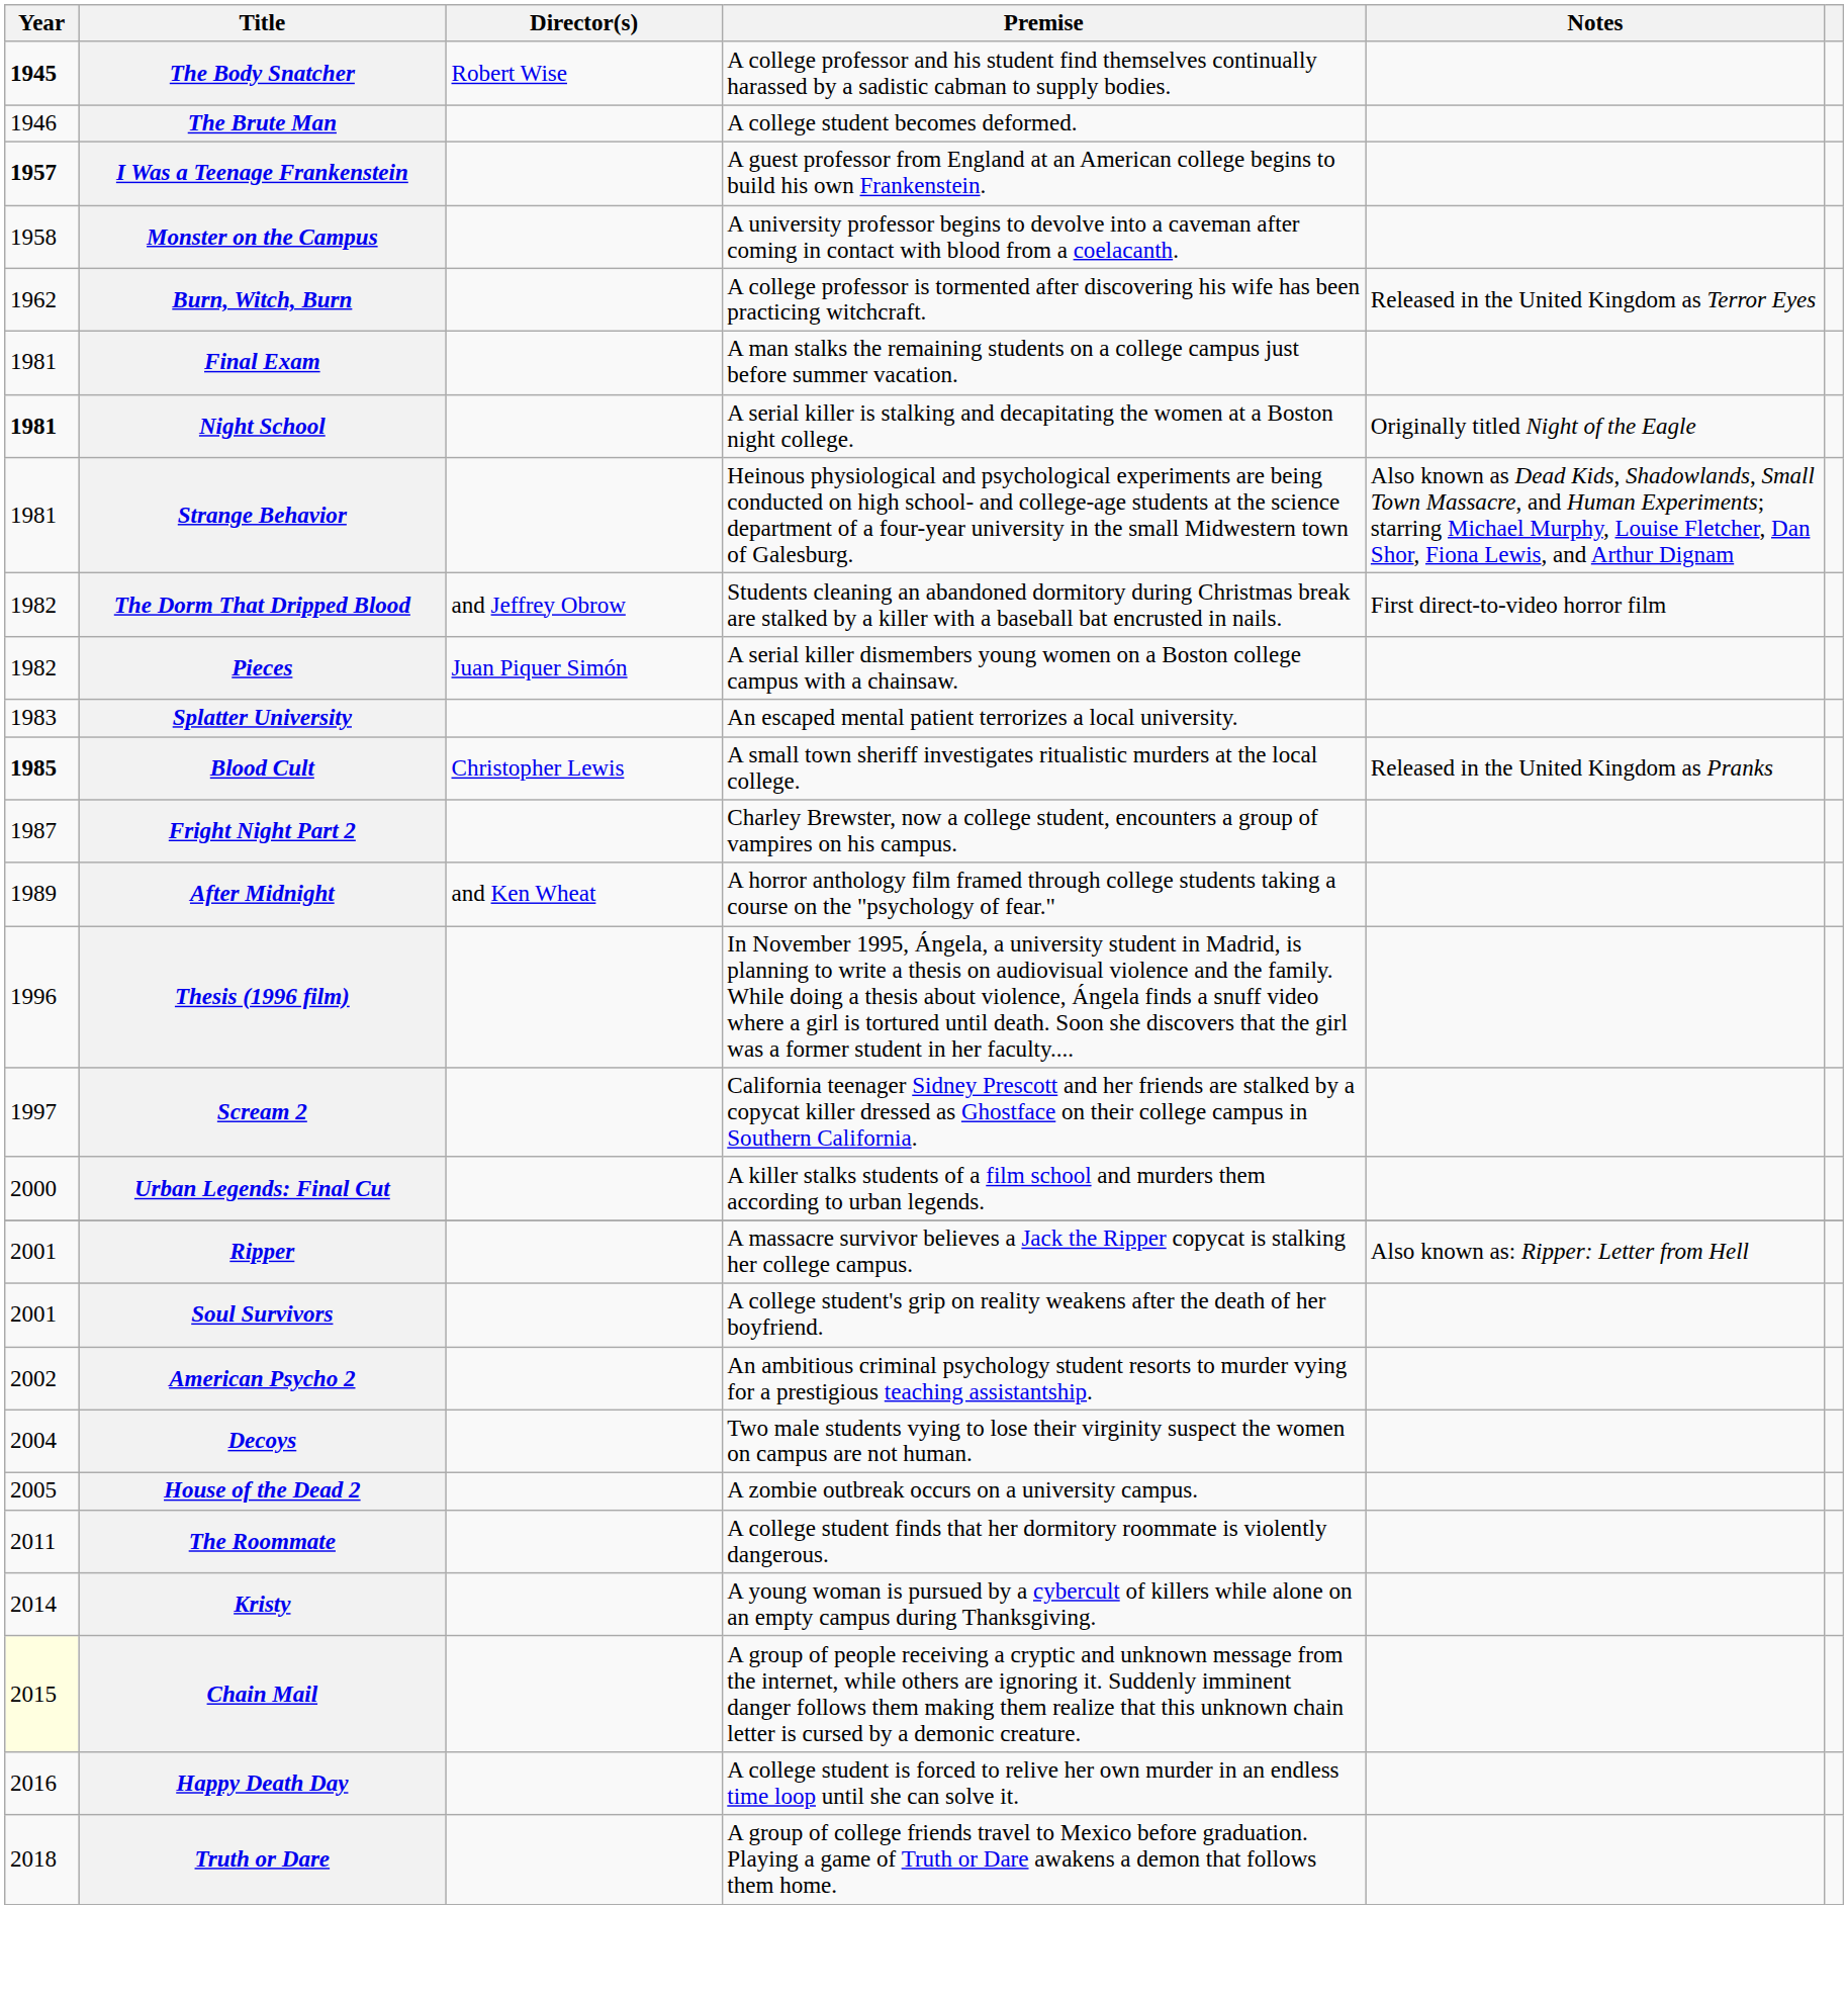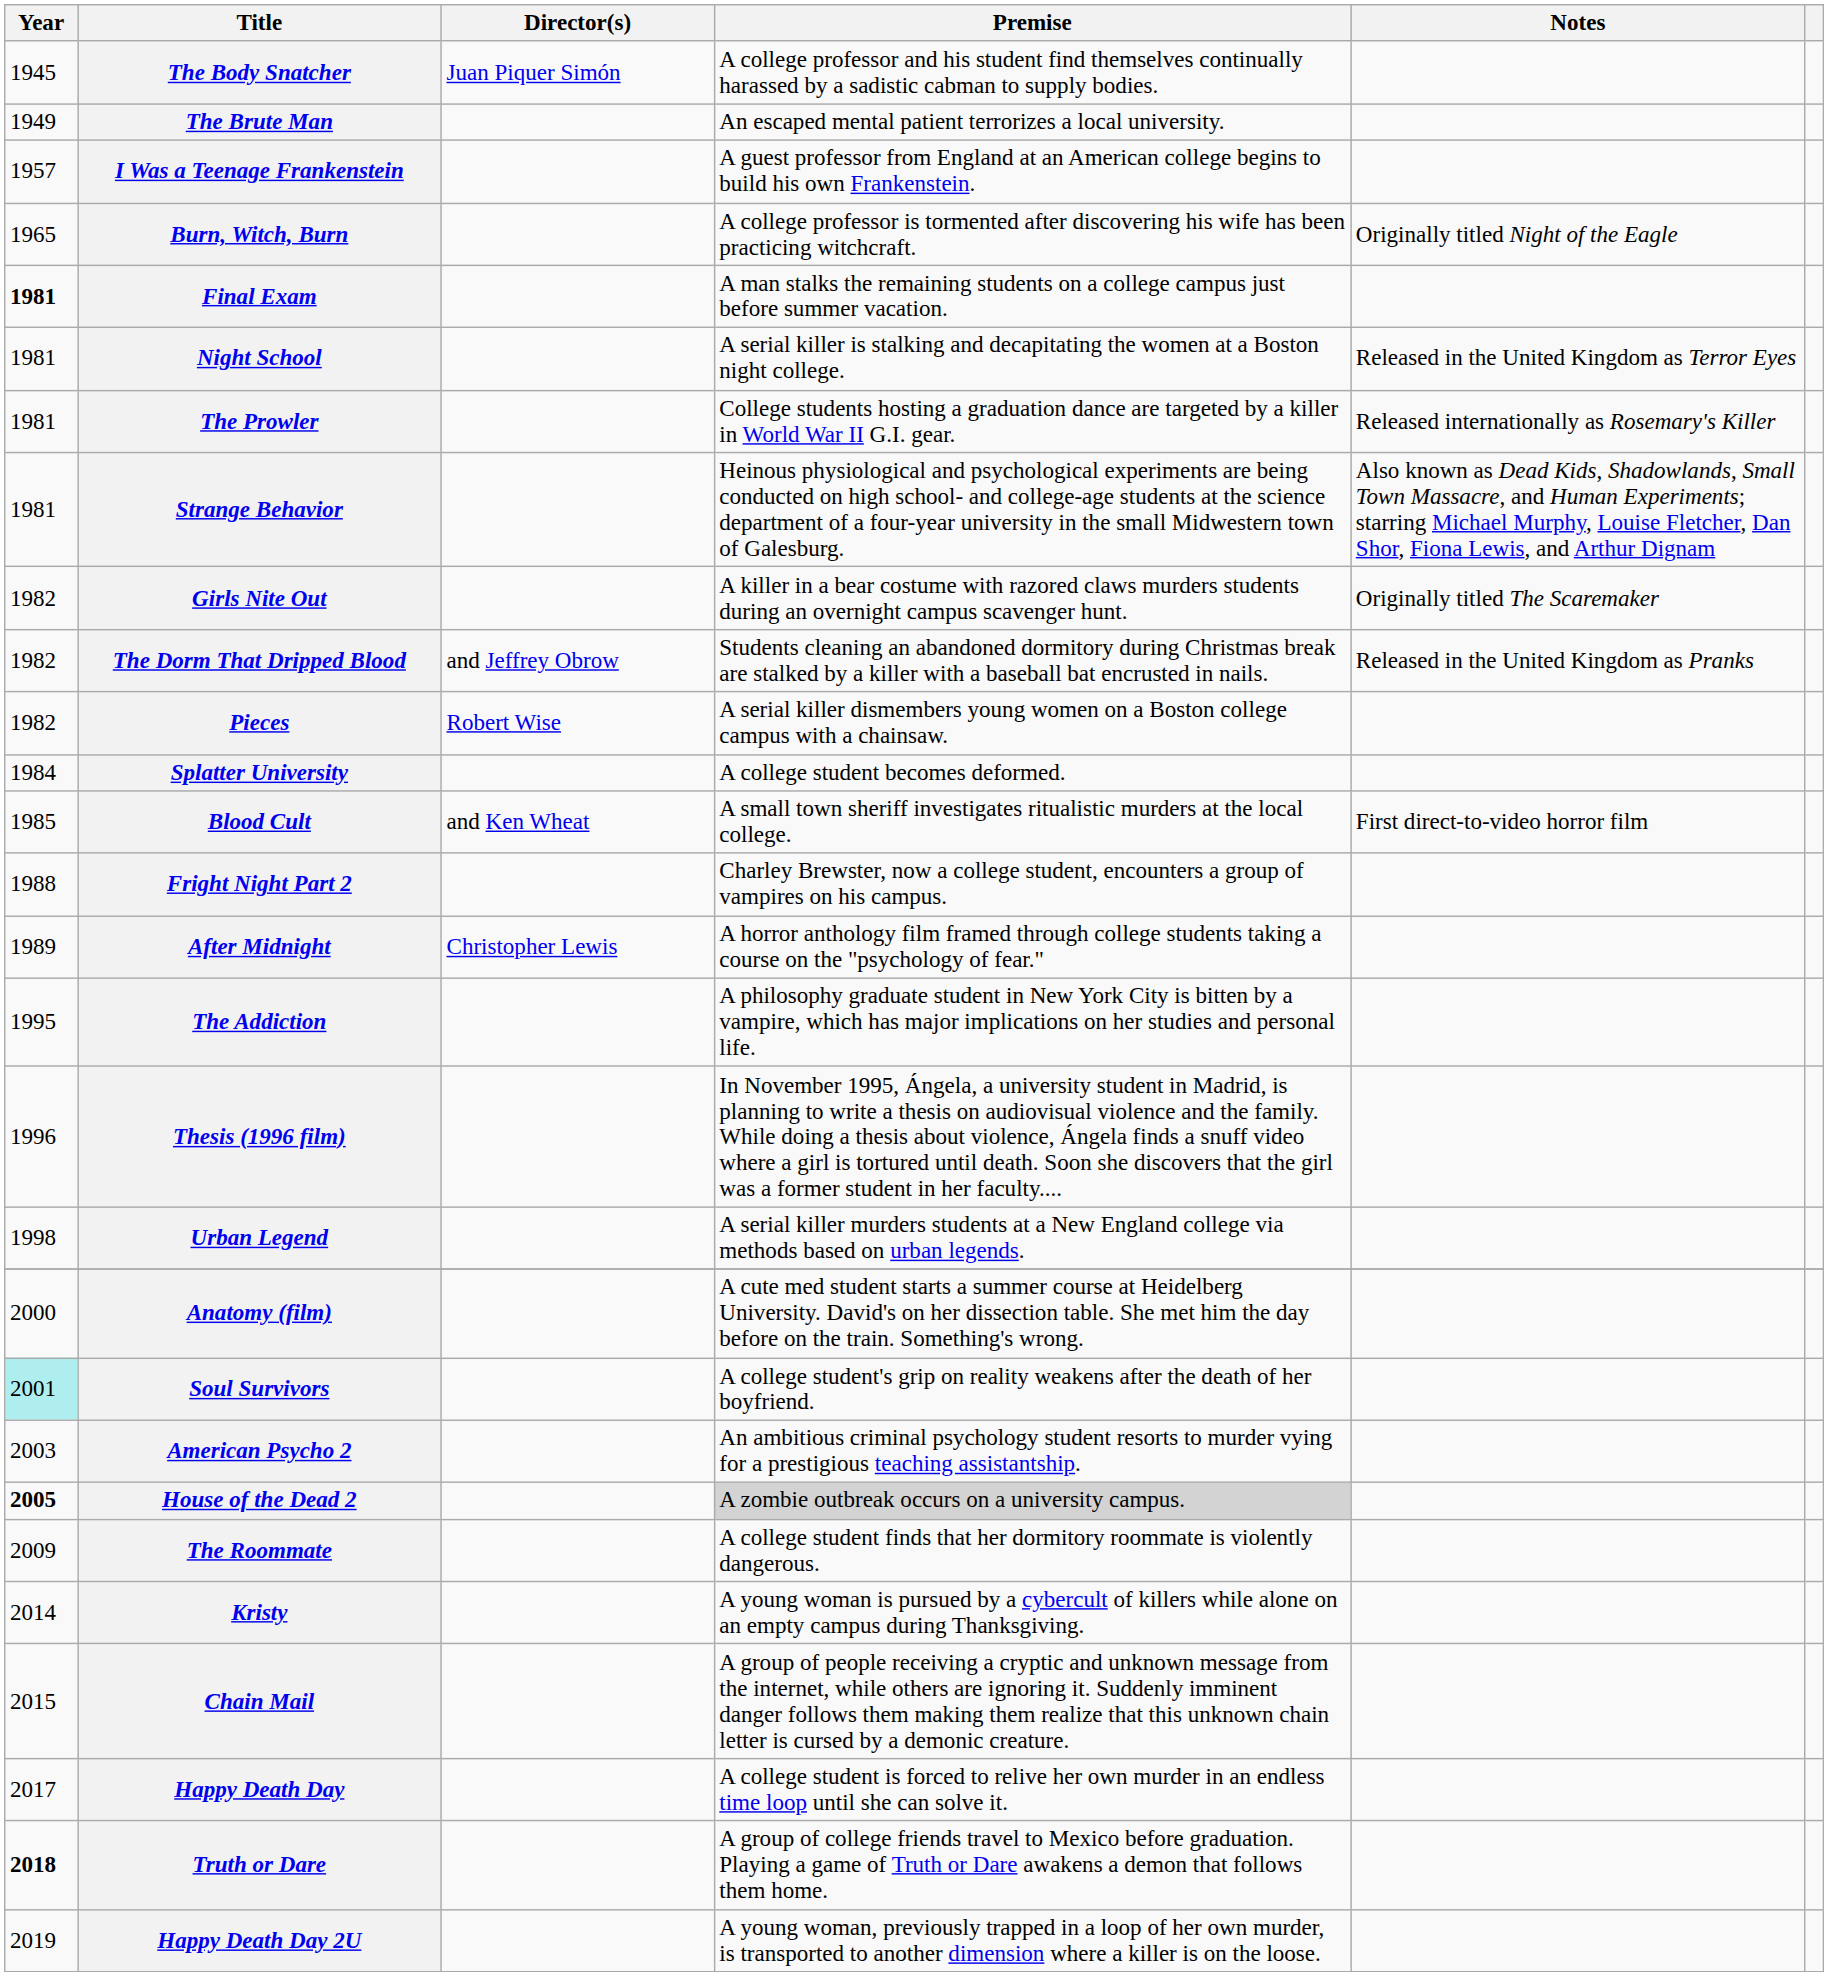 <table class="wikitable sortable plainrowheaders" style="width:100%">
 <tr>
 <th style="width:4%;">Year</th>
 <th style="width:20%;">Title</th>
 <th style="width:15%">Director(s)</th>
 <th style="width:35%;" class="unsortable">Premise</th>
 <th style="width:25%;" class="unsortable">Notes</th>
 <th style="width:5%;" class="unsortable"></th>
 </tr>
 <tr>
-<td><strong>1945</strong></td>
+<td>1945</td>
 <th scope="row" data-sort-value="Body Snatcher"><em><a href='#'>The Body Snatcher</a></em></th>
-<td><a href='#'>Robert Wise</a></td>
+<td><a href='#'>Juan Piquer Simón</a></td>
 <td>A college professor and his student find themselves continually harassed by a sadistic cabman to supply bodies.</td>
 <td></td>
 <td style=text-align:center></td>
 </tr>
 <tr>
-<td>1946</td>
+<td>1949</td>
 <th scope="row" data-sort-value="Brute Man"><em><a href='#'>The Brute Man</a></em></th>
 <td></td>
-<td>A college student becomes deformed.</td>
+<td>An escaped mental patient terrorizes a local university.</td>
 <td></td>
 <td style=text-align:center></td>
 </tr>
 <tr>
-<td><strong>1957</strong></td>
+<td>1957</td>
 <th scope="row"><em><a href='#'>I Was a Teenage Frankenstein</a></em></th>
 <td></td>
 <td>A guest professor from England at an American college begins to build his own <a href='#'>Frankenstein</a>.</td>
 <td></td>
 <td style=text-align:center></td>
 </tr>
 <tr>
-<td>1958</td>
-<th scope="row"><em><a href='#'>Monster on the Campus</a></em></th>
+<td>1965</td>
+<th scope="row"><em><a href='#'>Burn, Witch, Burn</a></em></th>
 <td></td>
-<td>A university professor begins to devolve into a caveman after coming in contact with blood from a <a href='#'>coelacanth</a>.</td>
-<td></td>
+<td>A college professor is tormented after discovering his wife has been practicing witchcraft.</td>
+<td>Originally titled <em>Night of the Eagle</em></td>
 <td style=text-align:center></td>
 </tr>
 <tr>
-<td>1962</td>
-<th scope="row"><em><a href='#'>Burn, Witch, Burn</a></em></th>
-<td></td>
-<td>A college professor is tormented after discovering his wife has been practicing witchcraft.</td>
-<td>Released in the United Kingdom as <em>Terror Eyes</em></td>
-<td style=text-align:center></td>
-</tr>
-<tr>
-<td>1981</td>
+<td><strong>1981</strong></td>
 <th scope="row"><em><a href='#'>Final Exam</a></em></th>
 <td></td>
 <td>A man stalks the remaining students on a college campus just before summer vacation.</td>
 <td></td>
 <td style=text-align:center></td>
 </tr>
 <tr>
-<td><strong>1981</strong></td>
+<td>1981</td>
 <th scope="row"><em><a href='#'>Night School</a></em></th>
 <td></td>
 <td>A serial killer is stalking and decapitating the women at a Boston night college.</td>
-<td>Originally titled <em>Night of the Eagle</em></td>
+<td>Released in the United Kingdom as <em>Terror Eyes</em></td>
+<td style=text-align:center></td>
+</tr>
+<tr>
+<td>1981</td>
+<th scope="row" data-sort-value="Prowler"><em><a href='#'>The Prowler</a></em></th>
+<td></td>
+<td>College students hosting a graduation dance are targeted by a killer in <a href='#'>World War II</a> G.I. gear.</td>
+<td>Released internationally as <em>Rosemary's Killer</em></td>
 <td style=text-align:center></td>
 </tr>
 <tr>
 <td>1981</td>
 <th scope="row" data-sort-value="Strange Behavior"><em><a href='#'>Strange Behavior</a></em></th>
 <td></td>
 <td>Heinous physiological and psychological experiments are being conducted on high school- and college-age students at the science department of a four-year university in the small Midwestern town of Galesburg.</td>
 <td>Also known as <em>Dead Kids</em>, <em>Shadowlands</em>, <em>Small Town Massacre</em>, and <em>Human Experiments</em>; starring <a href='#'>Michael Murphy</a>, <a href='#'>Louise Fletcher</a>, <a href='#'>Dan Shor</a>, <a href='#'>Fiona Lewis</a>, and <a href='#'>Arthur Dignam</a></td>
 <td style=text-align:center></td>
 </tr>
 <tr>
 <td>1982</td>
+<th scope="row"><em><a href='#'>Girls Nite Out</a></em></th>
+<td></td>
+<td>A killer in a bear costume with razored claws murders students during an overnight campus scavenger hunt.</td>
+<td>Originally titled <em>The Scaremaker</em></td>
+<td style=text-align:center></td>
+</tr>
+<tr>
+<td>1982</td>
 <th scope="row" data-sort-value="Dorm"><em><a href='#'>The Dorm That Dripped Blood</a></em></th>
 <td> and <a href='#'>Jeffrey Obrow</a></td>
 <td>Students cleaning an abandoned dormitory during Christmas break are stalked by a killer with a baseball bat encrusted in nails.</td>
-<td>First direct-to-video horror film</td>
+<td>Released in the United Kingdom as <em>Pranks</em></td>
 <td style=text-align:center></td>
 </tr>
 <tr>
 <td>1982</td>
 <th scope="row" data-sort-value="Pieces"><em><a href='#'>Pieces</a></em></th>
-<td><a href='#'>Juan Piquer Simón</a></td>
+<td><a href='#'>Robert Wise</a></td>
 <td>A serial killer dismembers young women on a Boston college campus with a chainsaw.</td>
 <td></td>
 <td style=text-align:center></td>
 </tr>
 <tr>
-<td>1983</td>
+<td>1984</td>
 <th scope="row"><em><a href='#'>Splatter University</a></em></th>
 <td></td>
-<td>An escaped mental patient terrorizes a local university.</td>
+<td>A college student becomes deformed.</td>
 <td></td>
 <td style=text-align:center></td>
 </tr>
 <tr>
-<td><strong>1985</strong></td>
+<td>1985</td>
 <th scope="row"><em><a href='#'>Blood Cult</a></em></th>
-<td><a href='#'>Christopher Lewis</a></td>
+<td> and <a href='#'>Ken Wheat</a></td>
 <td>A small town sheriff investigates ritualistic murders at the local college.</td>
-<td>Released in the United Kingdom as <em>Pranks</em></td>
+<td>First direct-to-video horror film</td>
 <td></td>
 </tr>
 <tr>
-<td>1987</td>
+<td>1988</td>
 <th scope="row"><em><a href='#'>Fright Night Part 2</a></em></th>
 <td></td>
 <td>Charley Brewster, now a college student, encounters a group of vampires on his campus.</td>
 <td></td>
 <td style=text-align:center></td>
 </tr>
 <tr>
 <td>1989</td>
 <th scope="row"><em><a href='#'>After Midnight</a></em></th>
-<td> and <a href='#'>Ken Wheat</a></td>
+<td><a href='#'>Christopher Lewis</a></td>
 <td>A horror anthology film framed through college students taking a course on the "psychology of fear."</td>
 <td></td>
 <td style="text-align:center"></td>
+</tr>
+<tr>
+<td>1995</td>
+<th scope="row" data-sort-value="Addiction"><em><a href='#'>The Addiction</a></em></th>
+<td></td>
+<td>A philosophy graduate student in New York City is bitten by a vampire, which has major implications on her studies and personal life.</td>
+<td></td>
+<td style=text-align:center></td>
 </tr>
 <tr>
 <td>1996</td>
 <th scope="row"><em><a href='#'>Thesis (1996 film)</a></em></th>
 <td></td>
 <td>In November 1995, Ángela, a university student in Madrid, is planning to write a thesis on audiovisual violence and the family.  While doing a thesis about violence, Ángela finds a snuff video where a girl is tortured until death. Soon she discovers that the girl was a former student in her faculty....</td>
 <td></td>
 <td style=text-align:center></td>
 </tr>
 <tr>
-<td>1997</td>
-<th scope="row"><em><a href='#'>Scream 2</a></em></th>
+<td>1998</td>
+<th scope="row"><em><a href='#'>Urban Legend</a></em></th>
 <td></td>
-<td>California teenager <a href='#'>Sidney Prescott</a> and her friends are stalked by a copycat killer dressed as <a href='#'>Ghostface</a> on their college campus in  <a href='#'>Southern California</a>.</td>
-<td></td>
-<td style=text-align:center></td>
-</tr>
-<tr>
-<td>2000</td>
-<th scope="row"><em><a href='#'>Urban Legends: Final Cut</a></em></th>
-<td></td>
-<td>A killer stalks students of a <a href='#'>film school</a> and murders them according to urban legends.</td>
+<td>A serial killer murders students at a New England college via methods based on <a href='#'>urban legends</a>.</td>
 <td></td>
 <td style=text-align:center></td>
 </tr>
 <tr>
 </tr>
 <tr>
-<td>2001</td>
-<th scope="row"><em><a href='#'>Ripper</a></em></th>
+<td>2000</td>
+<th scope="row"><em><a href='#'>Anatomy (film)</a></em></th>
 <td></td>
-<td>A massacre survivor believes a <a href='#'>Jack the Ripper</a> copycat is stalking her college campus.</td>
-<td>Also known as: <em>Ripper: Letter from Hell</em></td>
+<td>A cute med student starts a summer course at Heidelberg University. David's on her dissection table. She met him the day before on the train. Something's wrong.</td>
+<td></td>
 <td style=text-align:center></td>
 </tr>
 <tr>
-<td>2001</td>
+<td style="background: paleturquoise;">2001</td>
 <th scope="row"><em><a href='#'>Soul Survivors</a></em></th>
 <td></td>
 <td>A college student's grip on reality weakens after the death of her boyfriend.</td>
 <td></td>
 <td style=text-align:center></td>
 </tr>
 <tr>
-<td>2002</td>
+<td>2003</td>
 <th scope="row"><em><a href='#'>American Psycho 2</a></em></th>
 <td></td>
 <td>An ambitious criminal psychology student resorts to murder vying for a prestigious <a href='#'>teaching assistantship</a>.</td>
 <td></td>
 <td style=text-align:center></td>
 </tr>
 <tr>
-<td>2004</td>
-<th scope="row"><em><a href='#'>Decoys</a></em></th>
+<td><strong>2005</strong></td>
+<th scope="row"><em><a href='#'>House of the Dead 2</a></em></th>
 <td></td>
-<td>Two male students vying to lose their virginity suspect the women on campus are not human.</td>
+<td style="background: lightgrey;">A zombie outbreak occurs on a university campus.</td>
 <td></td>
 <td style=text-align:center></td>
 </tr>
 <tr>
-<td>2005</td>
-<th scope="row"><em><a href='#'>House of the Dead 2</a></em></th>
-<td></td>
-<td>A zombie outbreak occurs on a university campus.</td>
-<td></td>
-<td style=text-align:center></td>
-</tr>
-<tr>
-<td>2011</td>
+<td>2009</td>
 <th scope="row" data-sort-value="Roommate"><em><a href='#'>The Roommate</a></em></th>
 <td></td>
 <td>A college student finds that her dormitory roommate is violently dangerous.</td>
 <td></td>
 <td style=text-align:center></td>
 </tr>
 <tr>
 <td>2014</td>
 <th scope="row"><em><a href='#'>Kristy</a></em></th>
 <td></td>
 <td>A young woman is pursued by a <a href='#'>cybercult</a> of killers while alone on an empty campus during Thanksgiving.</td>
 <td></td>
 <td style="text-align:center;"></td>
 </tr>
 <tr>
-<td style="background: lightyellow;">2015</td>
+<td>2015</td>
 <th scope="row"><em><a href='#'>Chain Mail</a></em></th>
 <td></td>
 <td>A group of people receiving a cryptic and unknown message from the internet, while others are ignoring it. Suddenly imminent danger follows them making them realize that this unknown chain letter is cursed by a demonic creature.</td>
 <td></td>
 <td style=text-align:center></td>
 </tr>
 <tr>
-<td>2016</td>
+<td>2017</td>
 <th scope="row"><em><a href='#'>Happy Death Day</a></em></th>
 <td></td>
 <td>A college student is forced to relive her own murder in an endless <a href='#'>time loop</a> until she can solve it.</td>
 <td></td>
 <td style=text-align:center></td>
 </tr>
 <tr>
-<td>2018</td>
+<td><strong>2018</strong></td>
 <th scope="row"><a href='#'><em>Truth or Dare</em></a></th>
 <td></td>
 <td>A group of college friends travel to Mexico before graduation. Playing a game of <a href='#'>Truth or Dare</a> awakens a demon that follows them home.</td>
 <td></td>
 <td style="text-align:center;"></td>
 </tr>
 <tr>
+<td>2019</td>
+<th scope="row"><em><a href='#'>Happy Death Day 2U</a></em></th>
+<td></td>
+<td>A young woman, previously trapped in a loop of her own murder, is transported to another <a href='#'>dimension</a> where a killer is on the loose.</td>
+<td></td>
+<td style="text-align:center;"></td>
+</tr>
+<tr>
 </tr>
 </table>
